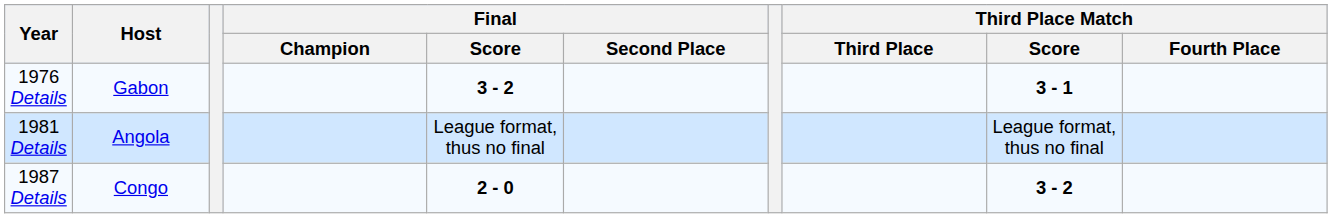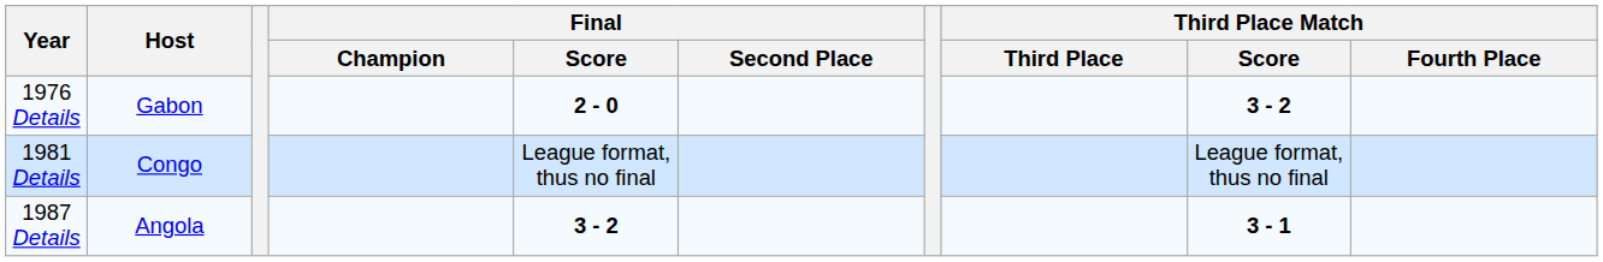 <table class=wikitable>
 <tr bgcolor=#C1D8FF>
 <th rowspan=2 width=5%>Year</th>
 <th rowspan=2 width=10%>Host</th>
 <th width=1% rowspan=35 bgcolor=ffffff></th>
 <th colspan=3>Final</th>
 <th width=1% rowspan=35 bgcolor=ffffff></th>
 <th colspan=3>Third Place Match</th>
 </tr>
 <tr bgcolor=#EFEFEF>
 <th width=15%>Champion</th>
 <th width=10%>Score</th>
 <th width=15%>Second Place</th>
 <th width=15%>Third Place</th>
 <th width=10%>Score</th>
 <th width=15%>Fourth Place</th>
 </tr>
 <tr align=center bgcolor=#F5FAFF>
 <td>1976<br><em><a href='#'>Details</a></em></td>
 <td><a href='#'>Gabon</a></td>
 <td><strong></strong></td>
-<td><strong>3 - 2</strong></td>
+<td><strong>2 - 0</strong></td>
 <td></td>
 <td></td>
-<td><strong>3 - 1</strong></td>
+<td><strong>3 - 2</strong></td>
 <td></td>
 </tr>
 <tr align=center bgcolor=#D0E7FF>
 <td>1981<br><em><a href='#'>Details</a></em></td>
-<td><a href='#'>Angola</a></td>
+<td><a href='#'>Congo</a></td>
 <td><strong></strong></td>
 <td>League format,<br>thus no final</td>
 <td></td>
 <td></td>
 <td>League format,<br>thus no final</td>
 <td></td>
 </tr>
 <tr align=center bgcolor=#F5FAFF>
 <td>1987<br><em><a href='#'>Details</a></em></td>
-<td><a href='#'>Congo</a></td>
+<td><a href='#'>Angola</a></td>
 <td><strong></strong></td>
-<td><strong>2 - 0</strong></td>
+<td><strong>3 - 2</strong></td>
 <td></td>
 <td></td>
-<td><strong>3 - 2</strong></td>
+<td><strong>3 - 1</strong></td>
 <td></td>
 </tr>
 </table>
